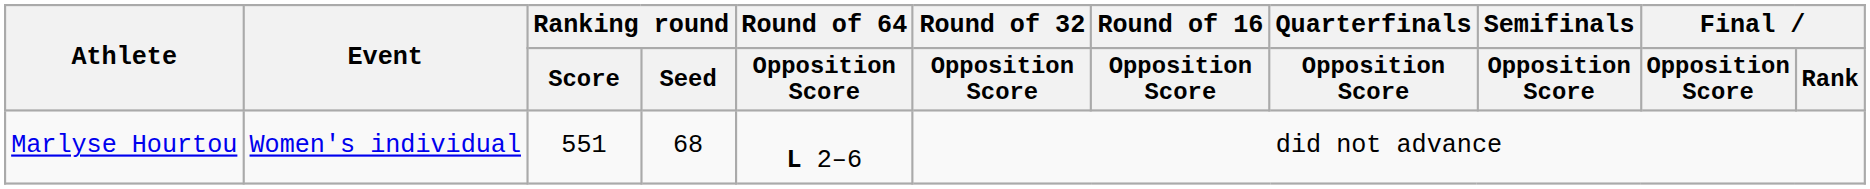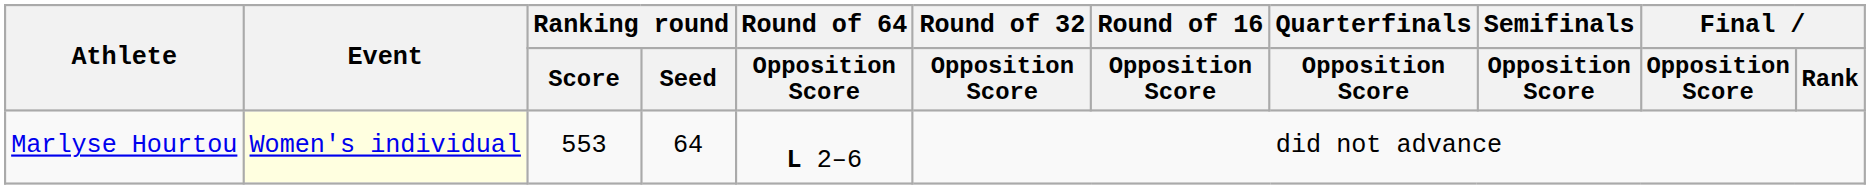 <table class="wikitable" style="font-size:90%">
 <tr>
 <th rowspan=2>Athlete</th>
 <th rowspan=2>Event</th>
 <th colspan="2">Ranking round</th>
 <th>Round of 64</th>
 <th>Round of 32</th>
 <th>Round of 16</th>
 <th>Quarterfinals</th>
 <th>Semifinals</th>
 <th colspan="2">Final / </th>
 </tr>
 <tr style="font-size:95%">
 <th>Score</th>
 <th>Seed</th>
 <th>Opposition<br>Score</th>
 <th>Opposition<br>Score</th>
 <th>Opposition<br>Score</th>
 <th>Opposition<br>Score</th>
 <th>Opposition<br>Score</th>
 <th>Opposition<br>Score</th>
 <th>Rank</th>
 </tr>
 <tr align=center>
 <td align=left><a href='#'>Marlyse Hourtou</a></td>
-<td align=left><a href='#'>Women's individual</a></td>
-<td>551</td>
-<td>68</td>
+<td align=left style="background: lightyellow;"><a href='#'>Women's individual</a></td>
+<td>553</td>
+<td>64</td>
 <td><br><strong>L</strong> 2–6</td>
 <td colspan=6>did not advance</td>
 </tr>
 </table>
